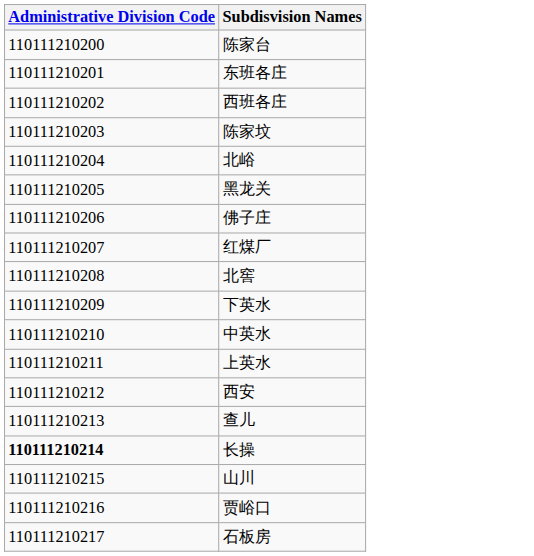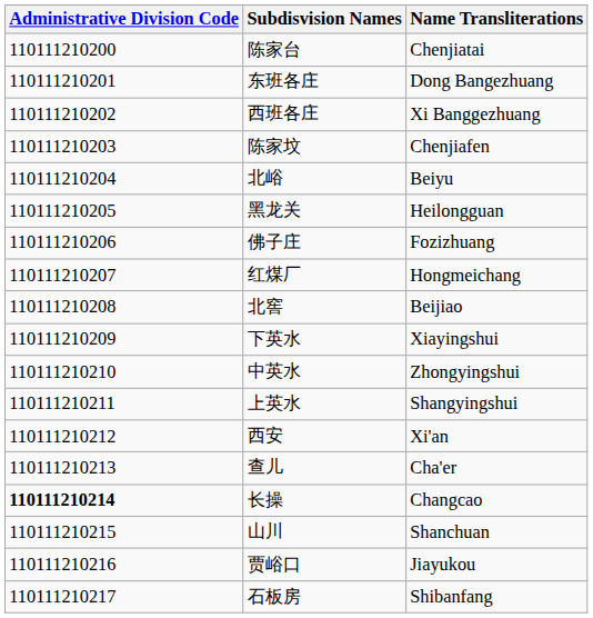 <table class="wikitable sortable">
 <tr>
 <th><a href='#'>Administrative Division Code</a></th>
 <th>Subdisvision Names</th>
+<th>Name Transliterations</th>
 </tr>
 <tr>
 <td>110111210200</td>
 <td>陈家台</td>
+<td>Chenjiatai</td>
 </tr>
 <tr>
 <td>110111210201</td>
 <td>东班各庄</td>
+<td>Dong Bangezhuang</td>
 </tr>
 <tr>
 <td>110111210202</td>
 <td>西班各庄</td>
+<td>Xi Banggezhuang</td>
 </tr>
 <tr>
 <td>110111210203</td>
 <td>陈家坟</td>
+<td>Chenjiafen</td>
 </tr>
 <tr>
 <td>110111210204</td>
 <td>北峪</td>
+<td>Beiyu</td>
 </tr>
 <tr>
 <td>110111210205</td>
 <td>黑龙关</td>
+<td>Heilongguan</td>
 </tr>
 <tr>
 <td>110111210206</td>
 <td>佛子庄</td>
+<td>Fozizhuang</td>
 </tr>
 <tr>
 <td>110111210207</td>
 <td>红煤厂</td>
+<td>Hongmeichang</td>
 </tr>
 <tr>
 <td>110111210208</td>
 <td>北窖</td>
+<td>Beijiao</td>
 </tr>
 <tr>
 <td>110111210209</td>
 <td>下英水</td>
+<td>Xiayingshui</td>
 </tr>
 <tr>
 <td>110111210210</td>
 <td>中英水</td>
+<td>Zhongyingshui</td>
 </tr>
 <tr>
 <td>110111210211</td>
 <td>上英水</td>
+<td>Shangyingshui</td>
 </tr>
 <tr>
 <td>110111210212</td>
 <td>西安</td>
+<td>Xi'an</td>
 </tr>
 <tr>
 <td>110111210213</td>
 <td>查儿</td>
+<td>Cha'er</td>
 </tr>
 <tr>
 <td><strong>110111210214</strong></td>
 <td>长操</td>
+<td>Changcao</td>
 </tr>
 <tr>
 <td>110111210215</td>
 <td>山川</td>
+<td>Shanchuan</td>
 </tr>
 <tr>
 <td>110111210216</td>
 <td>贾峪口</td>
+<td>Jiayukou</td>
 </tr>
 <tr>
 <td>110111210217</td>
 <td>石板房</td>
+<td>Shibanfang</td>
 </tr>
 </table>
